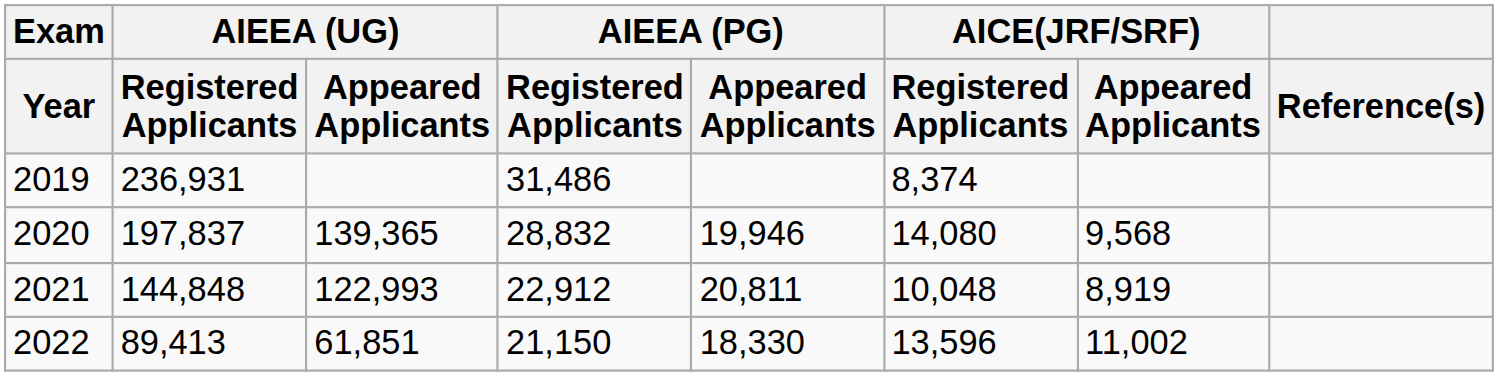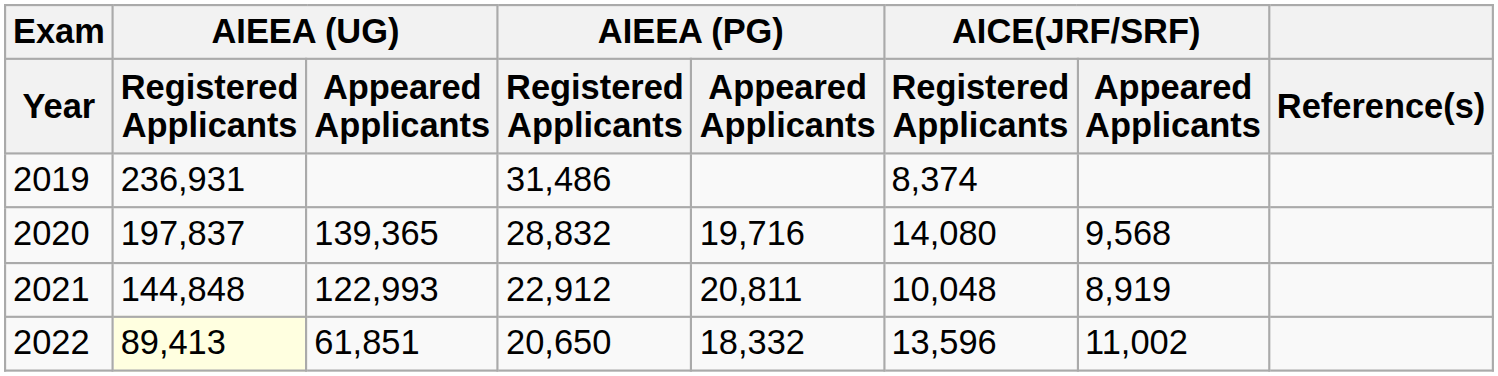 <table class="wikitable">
 <tr>
 <th>Exam</th>
 <th colspan="2">AIEEA (UG)</th>
 <th colspan="2">AIEEA (PG)</th>
 <th colspan="2">AICE(JRF/SRF)</th>
 <th></th>
 </tr>
 <tr>
 <th>Year</th>
 <th>Registered<br>Applicants</th>
 <th>Appeared<br>Applicants</th>
 <th>Registered<br>Applicants</th>
 <th>Appeared<br>Applicants</th>
 <th>Registered<br>Applicants</th>
 <th>Appeared<br>Applicants</th>
 <th>Reference(s)</th>
 </tr>
 <tr>
 <td>2019</td>
 <td>236,931</td>
 <td></td>
 <td>31,486</td>
 <td></td>
 <td>8,374</td>
 <td></td>
 <td></td>
 </tr>
 <tr>
 <td>2020</td>
 <td>197,837</td>
 <td>139,365</td>
 <td>28,832</td>
-<td>19,946</td>
+<td>19,716</td>
 <td>14,080</td>
 <td>9,568</td>
 <td></td>
 </tr>
 <tr>
 <td>2021</td>
 <td>144,848</td>
 <td>122,993</td>
 <td>22,912</td>
 <td>20,811</td>
 <td>10,048</td>
 <td>8,919</td>
 <td></td>
 </tr>
 <tr>
 <td>2022</td>
-<td>89,413</td>
+<td style="background: lightyellow;">89,413</td>
 <td>61,851</td>
-<td>21,150</td>
-<td>18,330</td>
+<td>20,650</td>
+<td>18,332</td>
 <td>13,596</td>
 <td>11,002</td>
 <td></td>
 </tr>
 </table>
